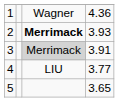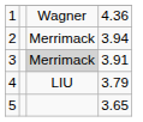 <table class="wikitable sortable" style="text-align:center" style="font-size:90%;">
 <tr>
 </tr>
 <tr>
 <td>1</td>
 <td></td>
 <td>Wagner</td>
 <td>4.36</td>
 </tr>
 <tr>
 <td>2</td>
 <td></td>
-<td><strong>Merrimack</strong></td>
-<td>3.93</td>
+<td>Merrimack</td>
+<td>3.94</td>
 </tr>
 <tr>
 <td>3</td>
 <td></td>
 <td style="background: lightgrey;">Merrimack</td>
 <td>3.91</td>
 </tr>
 <tr>
 <td>4</td>
 <td></td>
 <td>LIU</td>
-<td>3.77</td>
+<td>3.79</td>
 </tr>
 <tr>
 <td>5</td>
 <td></td>
 <td></td>
 <td>3.65</td>
 </tr>
 </table>
